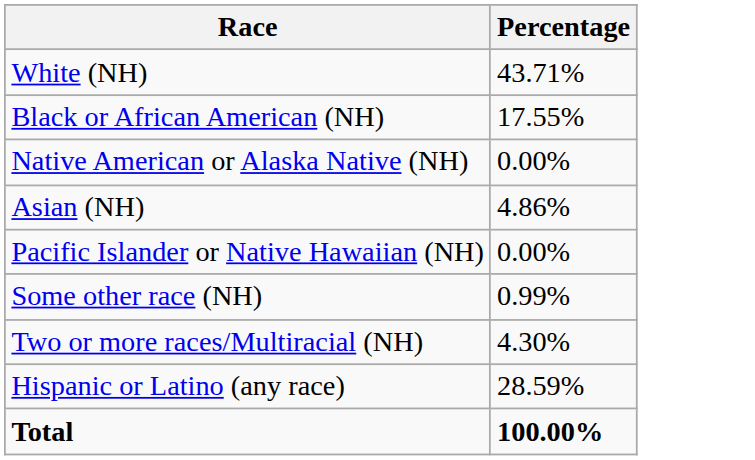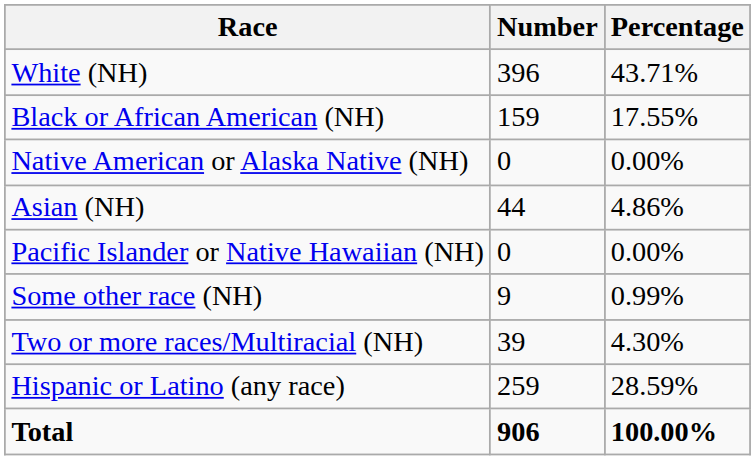 <table class="wikitable">
 <tr>
 <th>Race</th>
+<th>Number</th>
 <th>Percentage</th>
 </tr>
 <tr>
 <td><a href='#'>White</a> (NH)</td>
+<td>396</td>
 <td>43.71%</td>
 </tr>
 <tr>
 <td><a href='#'>Black or African American</a> (NH)</td>
+<td>159</td>
 <td>17.55%</td>
 </tr>
 <tr>
 <td><a href='#'>Native American</a> or <a href='#'>Alaska Native</a> (NH)</td>
+<td>0</td>
 <td>0.00%</td>
 </tr>
 <tr>
 <td><a href='#'>Asian</a> (NH)</td>
+<td>44</td>
 <td>4.86%</td>
 </tr>
 <tr>
 <td><a href='#'>Pacific Islander</a> or <a href='#'>Native Hawaiian</a> (NH)</td>
+<td>0</td>
 <td>0.00%</td>
 </tr>
 <tr>
 <td><a href='#'>Some other race</a> (NH)</td>
+<td>9</td>
 <td>0.99%</td>
 </tr>
 <tr>
 <td><a href='#'>Two or more races/Multiracial</a> (NH)</td>
+<td>39</td>
 <td>4.30%</td>
 </tr>
 <tr>
 <td><a href='#'>Hispanic or Latino</a> (any race)</td>
+<td>259</td>
 <td>28.59%</td>
 </tr>
 <tr>
 <td><strong>Total</strong></td>
+<td><strong>906</strong></td>
 <td><strong>100.00%</strong></td>
 </tr>
 </table>
